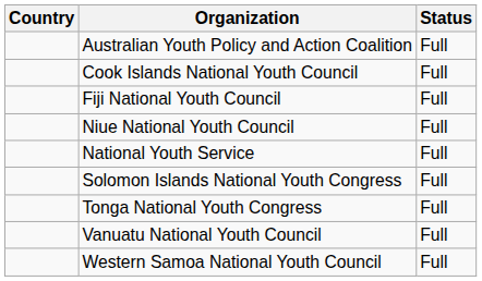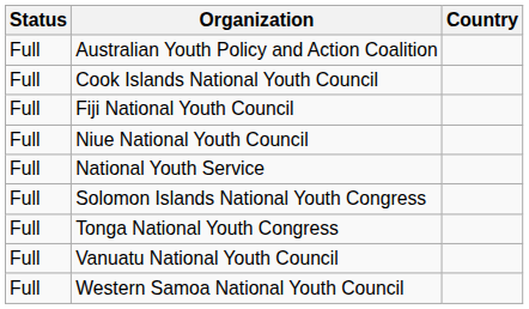 <table class="wikitable sortable">
 <tr>
+<th>Status</th>
+<th>Organization</th>
 <th>Country</th>
-<th>Organization</th>
-<th>Status</th>
 </tr>
 <tr>
+<td>Full</td>
+<td>Australian Youth Policy and Action Coalition</td>
 <td></td>
-<td>Australian Youth Policy and Action Coalition</td>
-<td>Full</td>
 </tr>
 <tr>
+<td>Full</td>
+<td>Cook Islands National Youth Council</td>
 <td></td>
-<td>Cook Islands National Youth Council</td>
-<td>Full</td>
 </tr>
 <tr>
+<td>Full</td>
+<td>Fiji National Youth Council</td>
 <td></td>
-<td>Fiji National Youth Council</td>
-<td>Full</td>
 </tr>
 <tr>
+<td>Full</td>
+<td>Niue National Youth Council</td>
 <td></td>
-<td>Niue National Youth Council</td>
-<td>Full</td>
 </tr>
 <tr>
+<td>Full</td>
+<td>National Youth Service</td>
 <td></td>
-<td>National Youth Service</td>
-<td>Full</td>
 </tr>
 <tr>
+<td>Full</td>
+<td>Solomon Islands National Youth Congress</td>
 <td></td>
-<td>Solomon Islands National Youth Congress</td>
-<td>Full</td>
 </tr>
 <tr>
+<td>Full</td>
+<td>Tonga National Youth Congress</td>
 <td></td>
-<td>Tonga National Youth Congress</td>
-<td>Full</td>
 </tr>
 <tr>
+<td>Full</td>
+<td>Vanuatu National Youth Council</td>
 <td></td>
-<td>Vanuatu National Youth Council</td>
-<td>Full</td>
 </tr>
 <tr>
+<td>Full</td>
+<td>Western Samoa National Youth Council</td>
 <td></td>
-<td>Western Samoa National Youth Council</td>
-<td>Full</td>
 </tr>
 </table>
